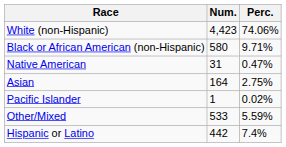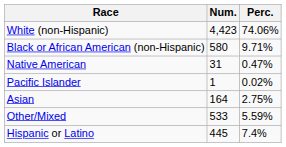 <table class="wikitable">
 <tr>
 <th>Race</th>
 <th>Num.</th>
 <th>Perc.</th>
 </tr>
 <tr>
 <td><a href='#'>White</a> (non-Hispanic)</td>
 <td>4,423</td>
 <td>74.06%</td>
 </tr>
 <tr>
 <td><a href='#'>Black or African American</a> (non-Hispanic)</td>
 <td>580</td>
 <td>9.71%</td>
 </tr>
 <tr>
 <td><a href='#'>Native American</a></td>
 <td>31</td>
 <td>0.47%</td>
 </tr>
 <tr>
+<td><a href='#'>Pacific Islander</a></td>
+<td>1</td>
+<td>0.02%</td>
+</tr>
+<tr>
 <td><a href='#'>Asian</a></td>
 <td>164</td>
 <td>2.75%</td>
-</tr>
-<tr>
-<td><a href='#'>Pacific Islander</a></td>
-<td>1</td>
-<td>0.02%</td>
 </tr>
 <tr>
 <td><a href='#'>Other/Mixed</a></td>
 <td>533</td>
 <td>5.59%</td>
 </tr>
 <tr>
 <td><a href='#'>Hispanic</a> or <a href='#'>Latino</a></td>
-<td>442</td>
+<td>445</td>
 <td>7.4%</td>
 </tr>
 </table>
